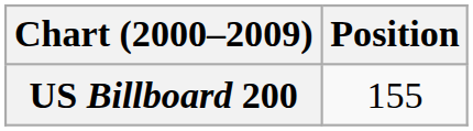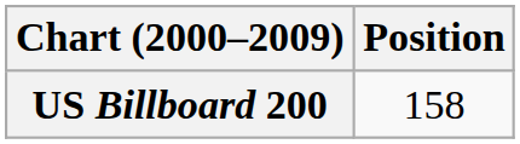 <table class="wikitable plainrowheaders" style="text-align:center">
 <tr>
 <th scope="col">Chart (2000–2009)</th>
 <th scope="col">Position</th>
 </tr>
 <tr>
 <th scope="row">US <em>Billboard</em> 200</th>
-<td>155</td>
+<td>158</td>
 </tr>
 </table>
